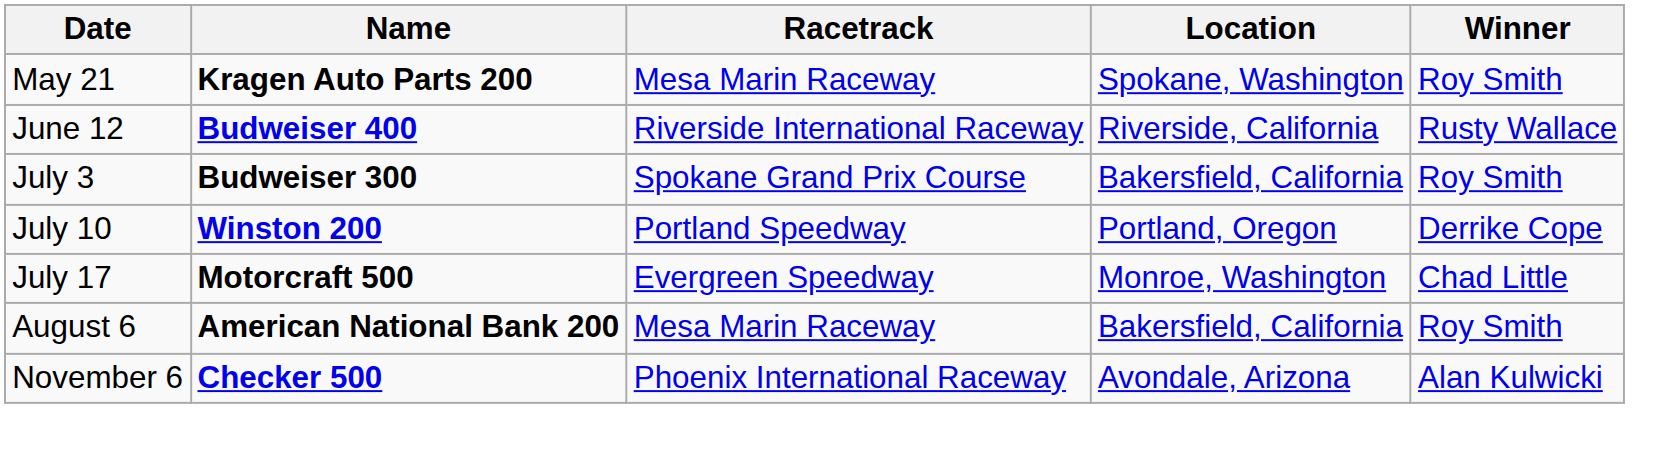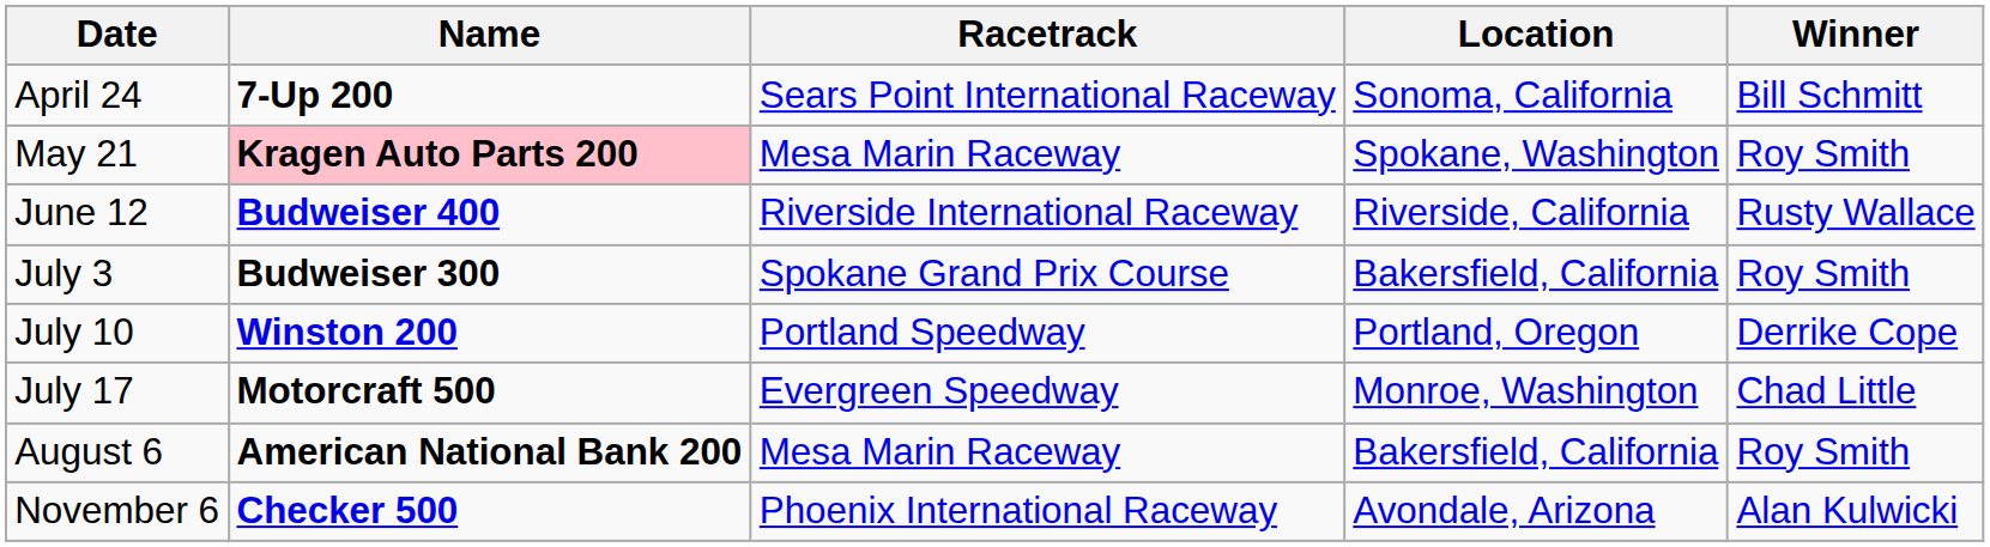 <table class="wikitable">
 <tr>
 <th>Date</th>
 <th>Name</th>
 <th>Racetrack</th>
 <th>Location</th>
 <th>Winner</th>
 </tr>
 <tr>
+<td>April 24</td>
+<td><strong>7-Up 200</strong></td>
+<td><a href='#'>Sears Point International Raceway</a></td>
+<td><a href='#'>Sonoma, California</a></td>
+<td><a href='#'>Bill Schmitt</a></td>
+</tr>
+<tr>
 <td>May 21</td>
-<td><strong>Kragen Auto Parts 200</strong></td>
+<td style="background: pink;"><strong>Kragen Auto Parts 200</strong></td>
 <td><a href='#'>Mesa Marin Raceway</a></td>
 <td><a href='#'>Spokane, Washington</a></td>
 <td><a href='#'>Roy Smith</a></td>
 </tr>
 <tr>
 <td>June 12</td>
 <td><a href='#'><strong>Budweiser 400</strong></a></td>
 <td><a href='#'>Riverside International Raceway</a></td>
 <td><a href='#'>Riverside, California</a></td>
 <td><a href='#'>Rusty Wallace</a></td>
 </tr>
 <tr>
 <td>July 3</td>
 <td><strong>Budweiser 300</strong></td>
 <td><a href='#'>Spokane Grand Prix Course</a></td>
 <td><a href='#'>Bakersfield, California</a></td>
 <td><a href='#'>Roy Smith</a></td>
 </tr>
 <tr>
 <td>July 10</td>
 <td><a href='#'><strong>Winston 200</strong></a></td>
 <td><a href='#'>Portland Speedway</a></td>
 <td><a href='#'>Portland, Oregon</a></td>
 <td><a href='#'>Derrike Cope</a></td>
 </tr>
 <tr>
 <td>July 17</td>
 <td><strong>Motorcraft 500</strong></td>
 <td><a href='#'>Evergreen Speedway</a></td>
 <td><a href='#'>Monroe, Washington</a></td>
 <td><a href='#'>Chad Little</a></td>
 </tr>
 <tr>
 <td>August 6</td>
 <td><strong>American National Bank 200</strong></td>
 <td><a href='#'>Mesa Marin Raceway</a></td>
 <td><a href='#'>Bakersfield, California</a></td>
 <td><a href='#'>Roy Smith</a></td>
 </tr>
 <tr>
 <td>November 6</td>
 <td><a href='#'><strong>Checker 500</strong></a></td>
 <td><a href='#'>Phoenix International Raceway</a></td>
 <td><a href='#'>Avondale, Arizona</a></td>
 <td><a href='#'>Alan Kulwicki</a></td>
 </tr>
 </table>
